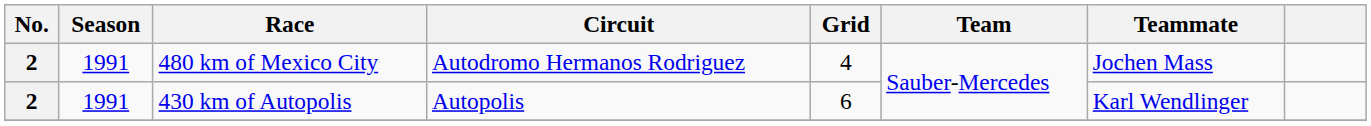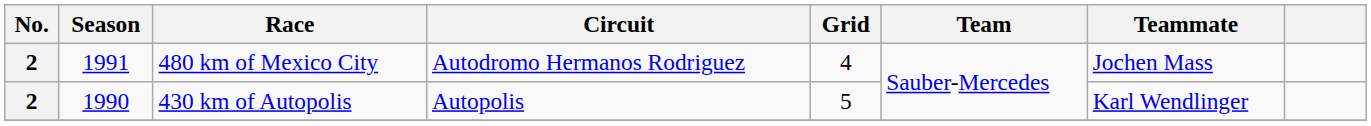 <table class="wikitable sortable" style="font-size:95%; width:70%;">
 <tr>
 <th>No.</th>
 <th>Season</th>
 <th>Race</th>
 <th>Circuit</th>
 <th>Grid</th>
 <th>Team</th>
 <th>Teammate</th>
 <th class="unsortable" style="width:3em;"></th>
 </tr>
 <tr>
 <th>2</th>
 <td style="text-align:center;"><a href='#'>1991</a></td>
 <td><a href='#'>480 km of Mexico City</a></td>
 <td><a href='#'>Autodromo Hermanos Rodriguez</a></td>
 <td style="text-align:center;">4</td>
 <td rowspan="2"><a href='#'>Sauber</a>-<a href='#'>Mercedes</a></td>
 <td><a href='#'>Jochen Mass</a></td>
 <td style="text-align:center;"></td>
 </tr>
 <tr>
 <th>2</th>
-<td style="text-align:center;"><a href='#'>1991</a></td>
+<td style="text-align:center;"><a href='#'>1990</a></td>
 <td><a href='#'>430 km of Autopolis</a></td>
 <td><a href='#'>Autopolis</a></td>
-<td style="text-align:center;">6</td>
+<td style="text-align:center;">5</td>
 <td><a href='#'>Karl Wendlinger</a></td>
 <td style="text-align:center;"></td>
 </tr>
 <tr>
 </tr>
 </table>
